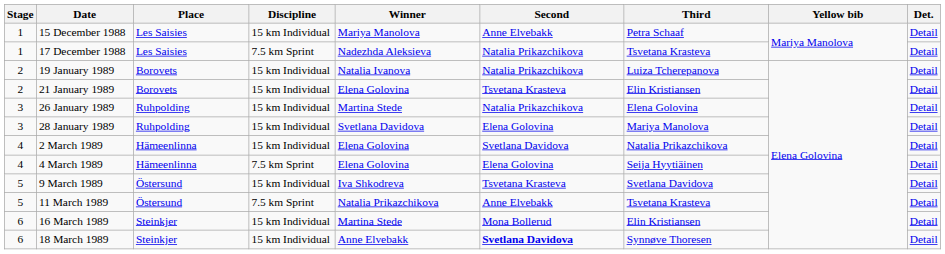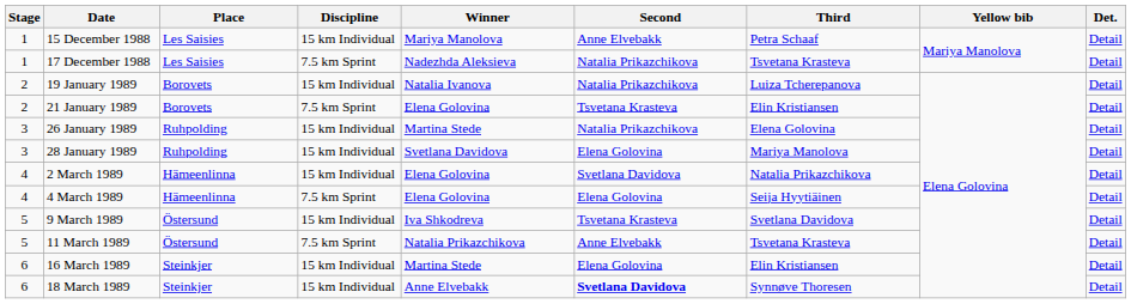 <table class="wikitable" style="font-size:95%;">
 <tr>
 <th width="10">Stage</th>
 <th width="125">Date</th>
 <th width="150">Place</th>
 <th width="110">Discipline</th>
 <th width="190">Winner</th>
 <th width="190">Second</th>
 <th width="190">Third</th>
 <th width="183">Yellow bib <br> </th>
 <th width="8">Det.</th>
 </tr>
 <tr>
 <td align=center>1</td>
 <td>15 December 1988</td>
 <td> <a href='#'>Les Saisies</a></td>
 <td>15 km Individual</td>
 <td> <a href='#'>Mariya Manolova</a></td>
 <td> <a href='#'>Anne Elvebakk</a></td>
 <td> <a href='#'>Petra Schaaf</a></td>
 <td rowspan="2"> <a href='#'>Mariya Manolova</a></td>
 <td><a href='#'>Detail</a></td>
 </tr>
 <tr>
 <td align=center>1</td>
 <td>17 December 1988</td>
 <td> <a href='#'>Les Saisies</a></td>
 <td>7.5 km Sprint</td>
 <td> <a href='#'>Nadezhda Aleksieva</a></td>
 <td> <a href='#'>Natalia Prikazchikova</a></td>
 <td> <a href='#'>Tsvetana Krasteva</a></td>
 <td><a href='#'>Detail</a></td>
 </tr>
 <tr>
 <td align=center>2</td>
 <td>19 January 1989</td>
 <td> <a href='#'>Borovets</a></td>
 <td>15 km Individual</td>
 <td> <a href='#'>Natalia Ivanova</a></td>
 <td> <a href='#'>Natalia Prikazchikova</a></td>
 <td> <a href='#'>Luiza Tcherepanova</a></td>
 <td rowspan="10"> <a href='#'>Elena Golovina</a></td>
 <td><a href='#'>Detail</a></td>
 </tr>
 <tr>
 <td align=center>2</td>
 <td>21 January 1989</td>
 <td> <a href='#'>Borovets</a></td>
-<td>15 km Individual</td>
+<td>7.5 km Sprint</td>
 <td> <a href='#'>Elena Golovina</a></td>
 <td> <a href='#'>Tsvetana Krasteva</a></td>
 <td> <a href='#'>Elin Kristiansen</a></td>
 <td><a href='#'>Detail</a></td>
 </tr>
 <tr>
 <td align=center>3</td>
 <td>26 January 1989</td>
 <td> <a href='#'>Ruhpolding</a></td>
 <td>15 km Individual</td>
 <td> <a href='#'>Martina Stede</a></td>
 <td> <a href='#'>Natalia Prikazchikova</a></td>
 <td> <a href='#'>Elena Golovina</a></td>
 <td><a href='#'>Detail</a></td>
 </tr>
 <tr>
 <td align=center>3</td>
 <td>28 January 1989</td>
 <td> <a href='#'>Ruhpolding</a></td>
 <td>15 km Individual</td>
 <td> <a href='#'>Svetlana Davidova</a></td>
 <td> <a href='#'>Elena Golovina</a></td>
 <td> <a href='#'>Mariya Manolova</a></td>
 <td><a href='#'>Detail</a></td>
 </tr>
 <tr>
 <td align=center>4</td>
 <td>2 March 1989</td>
 <td> <a href='#'>Hämeenlinna</a></td>
 <td>15 km Individual</td>
 <td> <a href='#'>Elena Golovina</a></td>
 <td> <a href='#'>Svetlana Davidova</a></td>
 <td> <a href='#'>Natalia Prikazchikova</a></td>
 <td><a href='#'>Detail</a></td>
 </tr>
 <tr>
 <td align=center>4</td>
 <td>4 March 1989</td>
 <td> <a href='#'>Hämeenlinna</a></td>
 <td>7.5 km Sprint</td>
 <td> <a href='#'>Elena Golovina</a></td>
 <td> <a href='#'>Elena Golovina</a></td>
 <td> <a href='#'>Seija Hyytiäinen</a></td>
 <td><a href='#'>Detail</a></td>
 </tr>
 <tr>
 <td align=center>5</td>
 <td>9 March 1989</td>
 <td> <a href='#'>Östersund</a></td>
 <td>15 km Individual</td>
 <td> <a href='#'>Iva Shkodreva</a></td>
 <td> <a href='#'>Tsvetana Krasteva</a></td>
 <td> <a href='#'>Svetlana Davidova</a></td>
 <td><a href='#'>Detail</a></td>
 </tr>
 <tr>
 <td align=center>5</td>
 <td>11 March 1989</td>
 <td> <a href='#'>Östersund</a></td>
 <td>7.5 km Sprint</td>
 <td> <a href='#'>Natalia Prikazchikova</a></td>
 <td> <a href='#'>Anne Elvebakk</a></td>
 <td> <a href='#'>Tsvetana Krasteva</a></td>
 <td><a href='#'>Detail</a></td>
 </tr>
 <tr>
 <td align=center>6</td>
 <td>16 March 1989</td>
 <td> <a href='#'>Steinkjer</a></td>
 <td>15 km Individual</td>
 <td> <a href='#'>Martina Stede</a></td>
-<td> <a href='#'>Mona Bollerud</a></td>
+<td> <a href='#'>Elena Golovina</a></td>
 <td> <a href='#'>Elin Kristiansen</a></td>
 <td><a href='#'>Detail</a></td>
 </tr>
 <tr>
 <td align=center>6</td>
 <td>18 March 1989</td>
 <td> <a href='#'>Steinkjer</a></td>
 <td>15 km Individual</td>
 <td> <a href='#'>Anne Elvebakk</a></td>
 <td><strong> <a href='#'>Svetlana Davidova</a></strong></td>
 <td> <a href='#'>Synnøve Thoresen</a></td>
 <td><a href='#'>Detail</a></td>
 </tr>
 </table>
